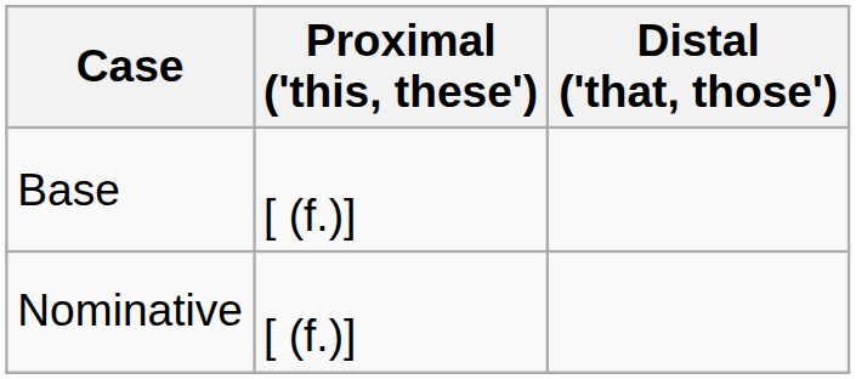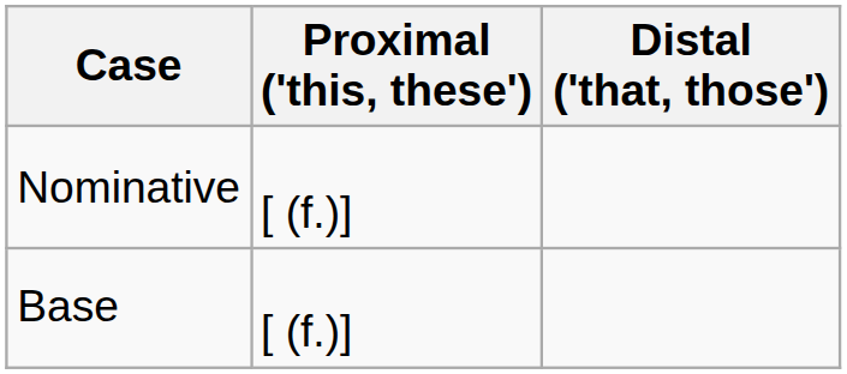 <table class="wikitable" style="margin: 1em auto 1em auto;">
 <tr>
 <th>Case</th>
 <th>Proximal<br>('this, these')</th>
 <th>Distal<br>('that, those')</th>
 </tr>
 <tr>
+<td>Nominative</td>
+<td><br>[ (f.)]</td>
+<td></td>
+</tr>
+<tr>
 <td>Base</td>
 <td><br>[ (f.)]</td>
 <td></td>
 </tr>
-<tr>
-<td>Nominative</td>
-<td><br>[ (f.)]</td>
-<td></td>
-</tr>
 </table>
